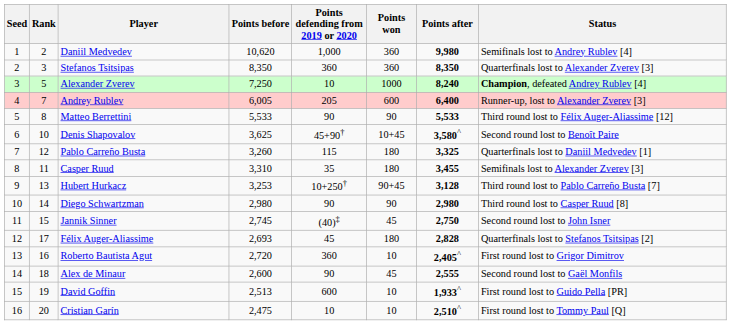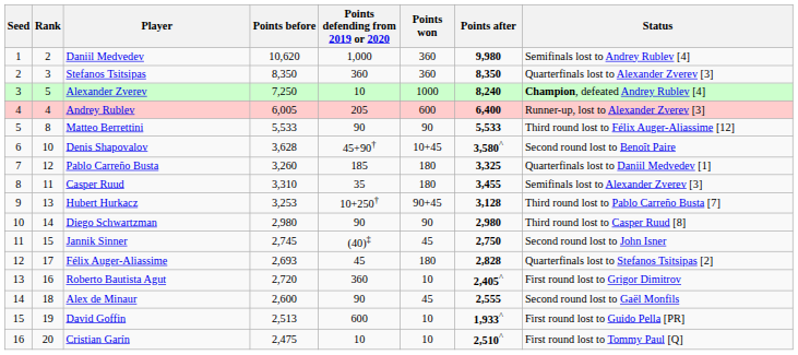 <table class="wikitable sortable">
 <tr>
 <th style="width:30px;">Seed</th>
 <th style="width:30px;">Rank</th>
 <th style="width:260px;">Player</th>
 <th style="width:90px;">Points before</th>
 <th style="width:110px;">Points defending from <a href='#'>2019</a> or <a href='#'>2020</a></th>
 <th style="width:70px;">Points won</th>
 <th style="width:90px;">Points after</th>
 <th style="width:380px;">Status</th>
 </tr>
 <tr>
 <td style="text-align:center;">1</td>
 <td style="text-align:center;">2</td>
 <td> <a href='#'>Daniil Medvedev</a></td>
 <td style="text-align:center;">10,620</td>
 <td style="text-align:center;">1,000</td>
 <td style="text-align:center;">360</td>
 <td style="text-align:center;"><strong>9,980</strong></td>
 <td>Semifinals lost to  <a href='#'>Andrey Rublev</a> [4]</td>
 </tr>
 <tr>
 <td style="text-align:center;">2</td>
 <td style="text-align:center;">3</td>
 <td> <a href='#'>Stefanos Tsitsipas</a></td>
 <td style="text-align:center;">8,350</td>
 <td style="text-align:center;">360</td>
 <td style="text-align:center;">360</td>
 <td style="text-align:center;"><strong>8,350</strong></td>
 <td>Quarterfinals lost to  <a href='#'>Alexander Zverev</a> [3]</td>
 </tr>
 <tr style="background:#cfc;">
 <td style="text-align:center;">3</td>
 <td style="text-align:center;">5</td>
 <td> <a href='#'>Alexander Zverev</a></td>
 <td style="text-align:center;">7,250</td>
 <td style="text-align:center;">10</td>
 <td style="text-align:center;">1000</td>
 <td style="text-align:center;"><strong>8,240</strong></td>
 <td><strong>Champion</strong>, defeated  <a href='#'>Andrey Rublev</a> [4]</td>
 </tr>
 <tr bgcolor=#fcc>
 <td style="text-align:center;">4</td>
-<td style="text-align:center;">7</td>
+<td style="text-align:center;">4</td>
 <td> <a href='#'>Andrey Rublev</a></td>
 <td style="text-align:center;">6,005</td>
 <td style="text-align:center;">205</td>
 <td style="text-align:center;">600</td>
 <td style="text-align:center;"><strong>6,400</strong></td>
 <td>Runner-up, lost to  <a href='#'>Alexander Zverev</a> [3]</td>
 </tr>
 <tr>
 <td style="text-align:center;">5</td>
 <td style="text-align:center;">8</td>
 <td> <a href='#'>Matteo Berrettini</a></td>
 <td style="text-align:center;">5,533</td>
 <td style="text-align:center;">90</td>
 <td style="text-align:center;">90</td>
 <td style="text-align:center;"><strong>5,533</strong></td>
 <td>Third round lost to  <a href='#'>Félix Auger-Aliassime</a> [12]</td>
 </tr>
 <tr>
 <td style="text-align:center;">6</td>
 <td style="text-align:center;">10</td>
 <td> <a href='#'>Denis Shapovalov</a></td>
-<td style="text-align:center;">3,625</td>
+<td style="text-align:center;">3,628</td>
 <td style="text-align:center;">45+90<sup>†</sup></td>
 <td style="text-align:center;">10+45</td>
 <td style="text-align:center;"><strong>3,580</strong><sup>^</sup></td>
 <td>Second round lost to  <a href='#'>Benoît Paire</a></td>
 </tr>
 <tr>
 <td style="text-align:center;">7</td>
 <td style="text-align:center;">12</td>
 <td> <a href='#'>Pablo Carreño Busta</a></td>
 <td style="text-align:center;">3,260</td>
-<td style="text-align:center;">115</td>
+<td style="text-align:center;">185</td>
 <td style="text-align:center;">180</td>
 <td style="text-align:center;"><strong>3,325</strong></td>
 <td>Quarterfinals lost to  <a href='#'>Daniil Medvedev</a> [1]</td>
 </tr>
 <tr>
 <td style="text-align:center;">8</td>
 <td style="text-align:center;">11</td>
 <td> <a href='#'>Casper Ruud</a></td>
 <td style="text-align:center;">3,310</td>
 <td style="text-align:center;">35</td>
 <td style="text-align:center;">180</td>
 <td style="text-align:center;"><strong>3,455</strong></td>
 <td>Semifinals lost to  <a href='#'>Alexander Zverev</a> [3]</td>
 </tr>
 <tr>
 <td style="text-align:center;">9</td>
 <td style="text-align:center;">13</td>
 <td> <a href='#'>Hubert Hurkacz</a></td>
 <td style="text-align:center;">3,253</td>
 <td style="text-align:center;">10+250<sup>†</sup></td>
 <td style="text-align:center;">90+45</td>
 <td style="text-align:center;"><strong>3,128</strong></td>
 <td>Third round lost to  <a href='#'>Pablo Carreño Busta</a> [7]</td>
 </tr>
 <tr>
 <td style="text-align:center;">10</td>
 <td style="text-align:center;">14</td>
 <td> <a href='#'>Diego Schwartzman</a></td>
 <td style="text-align:center;">2,980</td>
 <td style="text-align:center;">90</td>
 <td style="text-align:center;">90</td>
 <td style="text-align:center;"><strong>2,980</strong></td>
 <td>Third round lost to  <a href='#'>Casper Ruud</a> [8]</td>
 </tr>
 <tr>
 <td style="text-align:center;">11</td>
 <td style="text-align:center;">15</td>
 <td> <a href='#'>Jannik Sinner</a></td>
 <td style="text-align:center;">2,745</td>
 <td style="text-align:center;">(40)<sup>‡</sup></td>
 <td style="text-align:center;">45</td>
 <td style="text-align:center;"><strong>2,750</strong></td>
 <td>Second round lost to  <a href='#'>John Isner</a></td>
 </tr>
 <tr>
 <td style="text-align:center;">12</td>
 <td style="text-align:center;">17</td>
 <td> <a href='#'>Félix Auger-Aliassime</a></td>
 <td style="text-align:center;">2,693</td>
 <td style="text-align:center;">45</td>
 <td style="text-align:center;">180</td>
 <td style="text-align:center;"><strong>2,828</strong></td>
 <td>Quarterfinals lost to  <a href='#'>Stefanos Tsitsipas</a> [2]</td>
 </tr>
 <tr>
 <td style="text-align:center;">13</td>
 <td style="text-align:center;">16</td>
 <td> <a href='#'>Roberto Bautista Agut</a></td>
 <td style="text-align:center;">2,720</td>
 <td style="text-align:center;">360</td>
 <td style="text-align:center;">10</td>
 <td style="text-align:center;"><strong>2,405</strong><sup>^</sup></td>
 <td>First round lost to  <a href='#'>Grigor Dimitrov</a></td>
 </tr>
 <tr>
 <td style="text-align:center;">14</td>
 <td style="text-align:center;">18</td>
 <td> <a href='#'>Alex de Minaur</a></td>
 <td style="text-align:center;">2,600</td>
 <td style="text-align:center;">90</td>
 <td style="text-align:center;">45</td>
 <td style="text-align:center;"><strong>2,555</strong></td>
 <td>Second round lost to  <a href='#'>Gaël Monfils</a></td>
 </tr>
 <tr>
 <td style="text-align:center;">15</td>
 <td style="text-align:center;">19</td>
 <td> <a href='#'>David Goffin</a></td>
 <td style="text-align:center;">2,513</td>
 <td style="text-align:center;">600</td>
 <td style="text-align:center;">10</td>
 <td style="text-align:center;"><strong>1,933</strong><sup>^</sup></td>
 <td>First round lost to  <a href='#'>Guido Pella</a> [PR]</td>
 </tr>
 <tr>
 <td style="text-align:center;">16</td>
 <td style="text-align:center;">20</td>
 <td> <a href='#'>Cristian Garín</a></td>
 <td style="text-align:center;">2,475</td>
 <td style="text-align:center;">10</td>
 <td style="text-align:center;">10</td>
 <td style="text-align:center;"><strong>2,510</strong><sup>^</sup></td>
 <td>First round lost to  <a href='#'>Tommy Paul</a> [Q]</td>
 </tr>
 </table>
